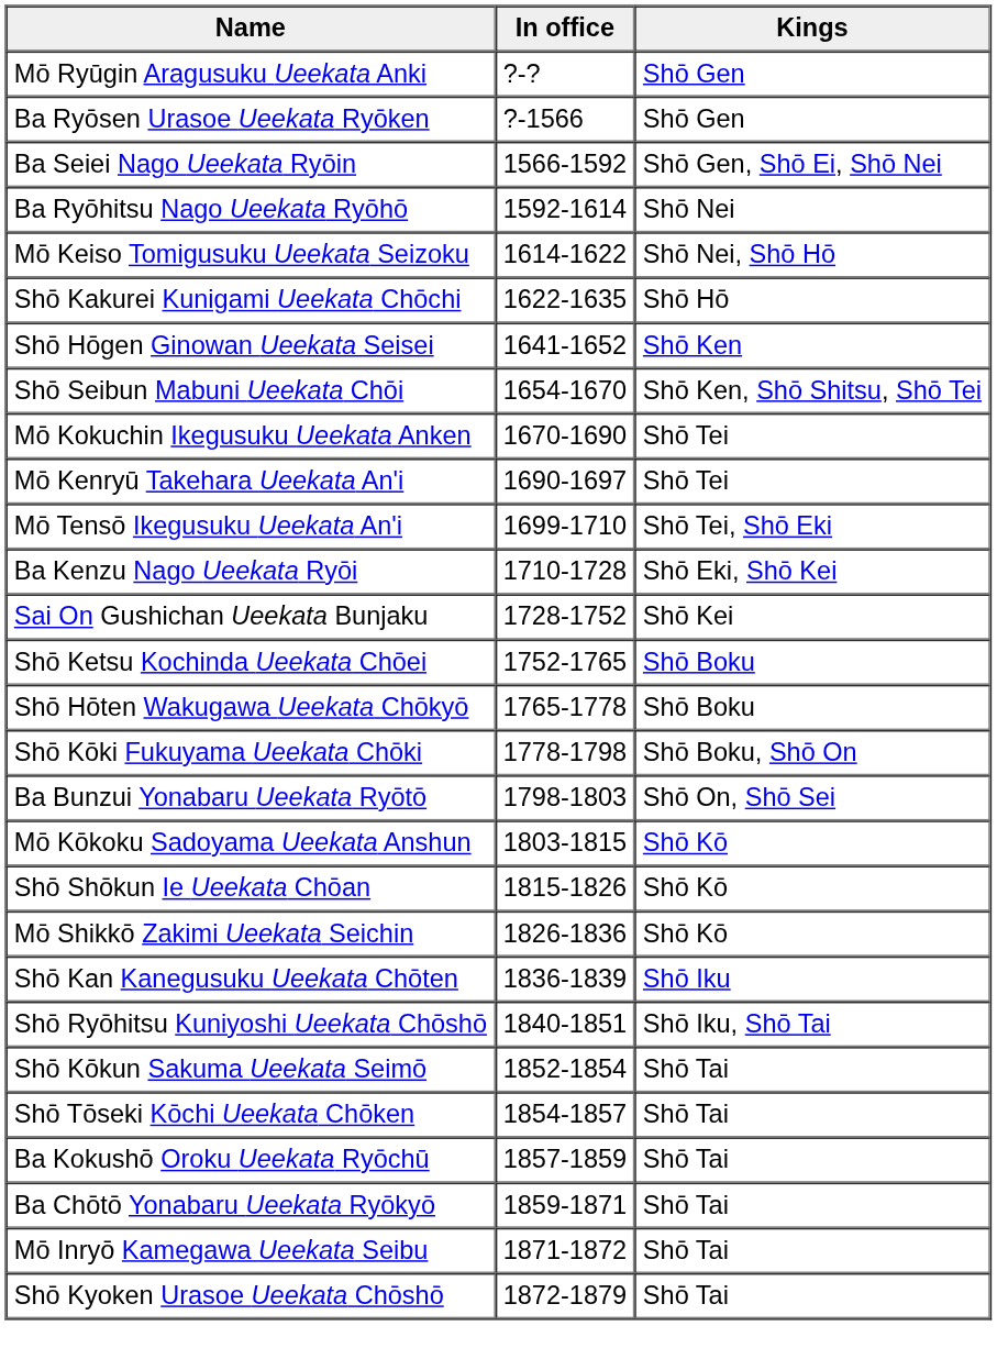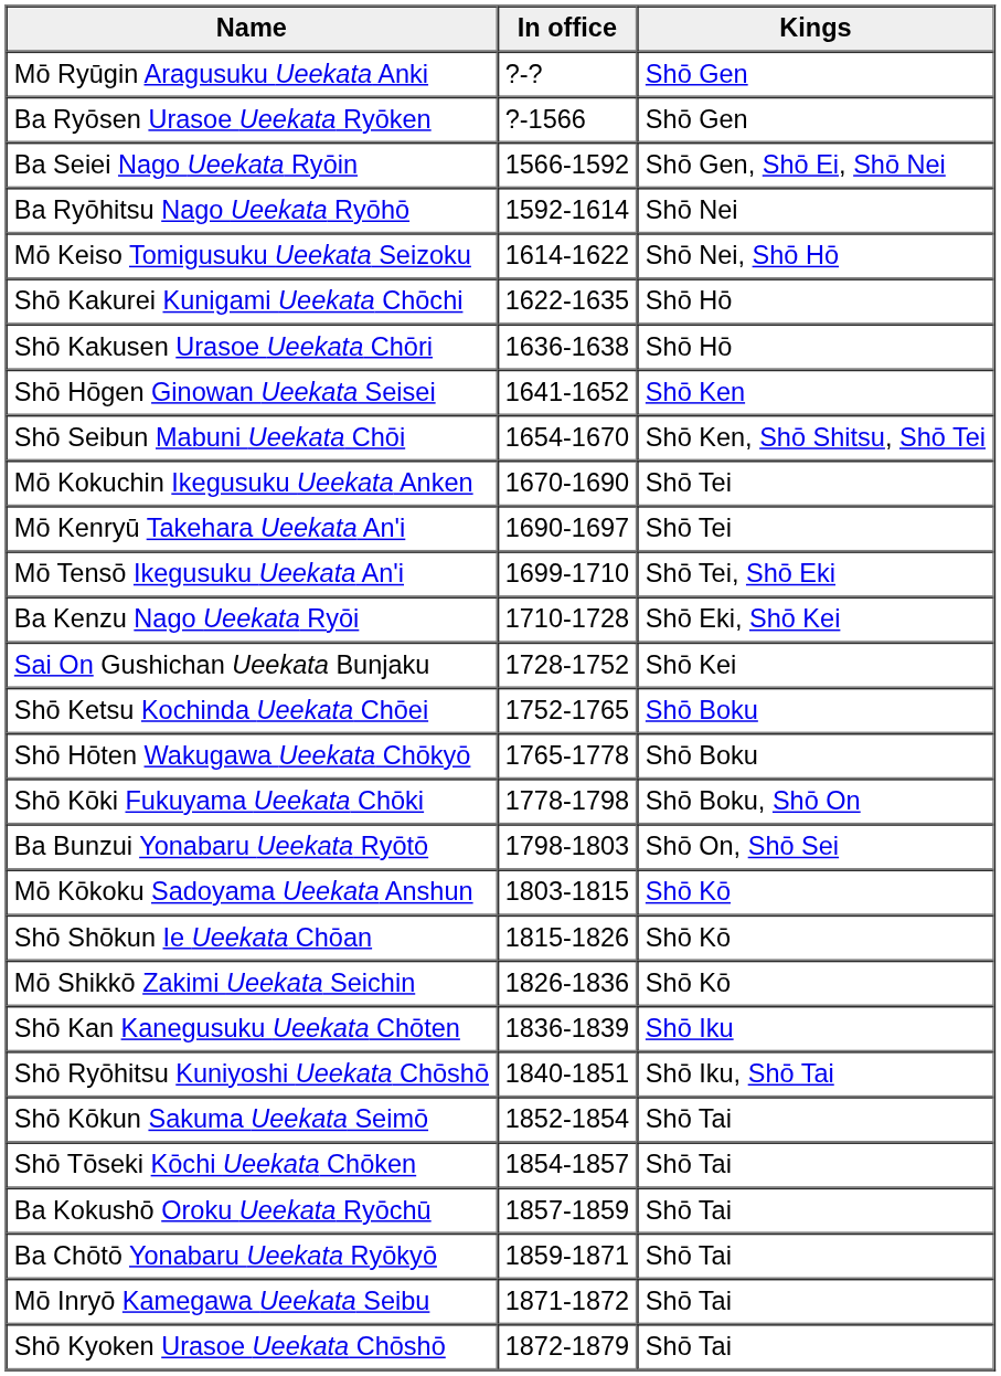 <table border=1 cellpadding=4 cellspacing=0>
 <tr>
 <th align="center" style="background:#efefef;">Name</th>
 <th align="center" style="background:#efefef;">In office</th>
 <th align="center" style="background:#efefef;">Kings</th>
 </tr>
 <tr>
 <td>Mō Ryūgin <a href='#'>Aragusuku <em>Ueekata</em> Anki</a><br></td>
 <td>?-?</td>
 <td><a href='#'>Shō Gen</a></td>
 </tr>
 <tr>
 <td>Ba Ryōsen <a href='#'>Urasoe <em>Ueekata</em> Ryōken</a><br></td>
 <td>?-1566</td>
 <td>Shō Gen</td>
 </tr>
 <tr>
 <td>Ba Seiei <a href='#'>Nago <em>Ueekata</em> Ryōin</a><br></td>
 <td>1566-1592</td>
 <td>Shō Gen, <a href='#'>Shō Ei</a>, <a href='#'>Shō Nei</a></td>
 </tr>
 <tr>
 <td>Ba Ryōhitsu <a href='#'>Nago <em>Ueekata</em> Ryōhō</a><br></td>
 <td>1592-1614</td>
 <td>Shō Nei</td>
 </tr>
 <tr>
 <td>Mō Keiso <a href='#'>Tomigusuku <em>Ueekata</em> Seizoku</a><br></td>
 <td>1614-1622</td>
 <td>Shō Nei, <a href='#'>Shō Hō</a></td>
 </tr>
 <tr>
 <td>Shō Kakurei <a href='#'>Kunigami <em>Ueekata</em> Chōchi</a><br></td>
 <td>1622-1635</td>
+<td>Shō Hō</td>
+</tr>
+<tr>
+<td>Shō Kakusen <a href='#'>Urasoe <em>Ueekata</em> Chōri</a><br></td>
+<td>1636-1638</td>
 <td>Shō Hō</td>
 </tr>
 <tr>
 <td>Shō Hōgen <a href='#'>Ginowan <em>Ueekata</em> Seisei</a><br></td>
 <td>1641-1652</td>
 <td><a href='#'>Shō Ken</a></td>
 </tr>
 <tr>
 <td>Shō Seibun <a href='#'>Mabuni <em>Ueekata</em> Chōi</a><br></td>
 <td>1654-1670</td>
 <td>Shō Ken, <a href='#'>Shō Shitsu</a>, <a href='#'>Shō Tei</a></td>
 </tr>
 <tr>
 <td>Mō Kokuchin <a href='#'>Ikegusuku <em>Ueekata</em> Anken</a><br></td>
 <td>1670-1690</td>
 <td>Shō Tei</td>
 </tr>
 <tr>
 <td>Mō Kenryū <a href='#'>Takehara <em>Ueekata</em> An'i</a><br></td>
 <td>1690-1697</td>
 <td>Shō Tei</td>
 </tr>
 <tr>
 <td>Mō Tensō <a href='#'>Ikegusuku <em>Ueekata</em> An'i</a><br></td>
 <td>1699-1710</td>
 <td>Shō Tei, <a href='#'>Shō Eki</a></td>
 </tr>
 <tr>
 <td>Ba Kenzu <a href='#'>Nago <em>Ueekata</em> Ryōi</a><br></td>
 <td>1710-1728</td>
 <td>Shō Eki, <a href='#'>Shō Kei</a></td>
 </tr>
 <tr>
 <td><a href='#'>Sai On</a> Gushichan <em>Ueekata</em> Bunjaku<br></td>
 <td>1728-1752</td>
 <td>Shō Kei</td>
 </tr>
 <tr>
 <td>Shō Ketsu <a href='#'>Kochinda <em>Ueekata</em> Chōei</a><br></td>
 <td>1752-1765</td>
 <td><a href='#'>Shō Boku</a></td>
 </tr>
 <tr>
 <td>Shō Hōten <a href='#'>Wakugawa <em>Ueekata</em> Chōkyō</a><br></td>
 <td>1765-1778</td>
 <td>Shō Boku</td>
 </tr>
 <tr>
 <td>Shō Kōki <a href='#'>Fukuyama <em>Ueekata</em> Chōki</a><br></td>
 <td>1778-1798</td>
 <td>Shō Boku, <a href='#'>Shō On</a></td>
 </tr>
 <tr>
 <td>Ba Bunzui <a href='#'>Yonabaru <em>Ueekata</em> Ryōtō</a><br></td>
 <td>1798-1803</td>
 <td>Shō On, <a href='#'>Shō Sei</a></td>
 </tr>
 <tr>
 <td>Mō Kōkoku <a href='#'>Sadoyama <em>Ueekata</em> Anshun</a><br></td>
 <td>1803-1815</td>
 <td><a href='#'>Shō Kō</a></td>
 </tr>
 <tr>
 <td>Shō Shōkun <a href='#'>Ie <em>Ueekata</em> Chōan</a><br></td>
 <td>1815-1826</td>
 <td>Shō Kō</td>
 </tr>
 <tr>
 <td>Mō Shikkō <a href='#'>Zakimi <em>Ueekata</em> Seichin</a><br></td>
 <td>1826-1836</td>
 <td>Shō Kō</td>
 </tr>
 <tr>
 <td>Shō Kan <a href='#'>Kanegusuku <em>Ueekata</em> Chōten</a><br></td>
 <td>1836-1839</td>
 <td><a href='#'>Shō Iku</a></td>
 </tr>
 <tr>
 <td>Shō Ryōhitsu <a href='#'>Kuniyoshi <em>Ueekata</em> Chōshō</a><br></td>
 <td>1840-1851</td>
 <td>Shō Iku, <a href='#'>Shō Tai</a></td>
 </tr>
 <tr>
 <td>Shō Kōkun <a href='#'>Sakuma <em>Ueekata</em> Seimō</a><br></td>
 <td>1852-1854</td>
 <td>Shō Tai</td>
 </tr>
 <tr>
 <td>Shō Tōseki <a href='#'>Kōchi <em>Ueekata</em> Chōken</a><br></td>
 <td>1854-1857</td>
 <td>Shō Tai</td>
 </tr>
 <tr>
 <td>Ba Kokushō <a href='#'>Oroku <em>Ueekata</em> Ryōchū</a><br></td>
 <td>1857-1859</td>
 <td>Shō Tai</td>
 </tr>
 <tr>
 <td>Ba Chōtō <a href='#'>Yonabaru <em>Ueekata</em> Ryōkyō</a><br></td>
 <td>1859-1871</td>
 <td>Shō Tai</td>
 </tr>
 <tr>
 <td>Mō Inryō <a href='#'>Kamegawa <em>Ueekata</em> Seibu</a><br></td>
 <td>1871-1872</td>
 <td>Shō Tai</td>
 </tr>
 <tr>
 <td>Shō Kyoken <a href='#'>Urasoe <em>Ueekata</em> Chōshō</a><br></td>
 <td>1872-1879</td>
 <td>Shō Tai</td>
 </tr>
 <tr>
 </tr>
 </table>
